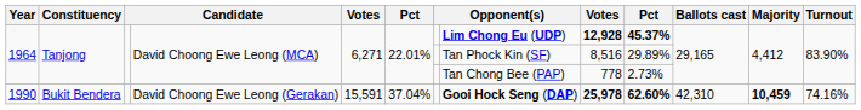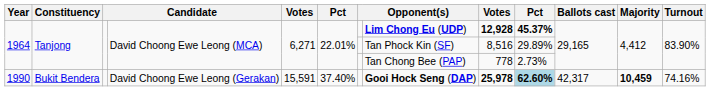 <table class="wikitable" style="margin:0.5em ; font-size:95%">
 <tr>
 <th>Year</th>
 <th>Constituency</th>
 <th colspan=2>Candidate</th>
 <th>Votes</th>
 <th>Pct</th>
 <th colspan=2>Opponent(s)</th>
 <th>Votes</th>
 <th>Pct</th>
 <th>Ballots cast</th>
 <th>Majority</th>
 <th>Turnout</th>
 </tr>
 <tr>
 <td rowspan="3"><a href='#'>1964</a></td>
 <td rowspan="3"><a href='#'>Tanjong</a></td>
 <td rowspan="3" ></td>
 <td rowspan="3">David Choong Ewe Leong (<a href='#'>MCA</a>)</td>
 <td rowspan="3" align=right>6,271</td>
 <td rowspan="3">22.01%</td>
 <td bgcolor=></td>
 <td><strong><a href='#'>Lim Chong Eu</a></strong> (<a href='#'><strong>UDP</strong></a>)</td>
 <td align=right><strong>12,928</strong></td>
 <td><strong>45.37%</strong></td>
 <td rowspan="3">29,165</td>
 <td rowspan="3">4,412</td>
 <td rowspan="3">83.90%</td>
 </tr>
 <tr>
 <td></td>
 <td>Tan Phock Kin (<a href='#'>SF</a>)</td>
 <td align=right>8,516</td>
 <td>29.89%</td>
 </tr>
 <tr>
 <td></td>
 <td>Tan Chong Bee (<a href='#'>PAP</a>)</td>
 <td align=right>778</td>
 <td>2.73%</td>
 </tr>
 <tr>
 <td><a href='#'>1990</a></td>
 <td><a href='#'>Bukit Bendera</a></td>
 <td></td>
 <td>David Choong Ewe Leong (<a href='#'>Gerakan</a>)</td>
 <td align="right">15,591</td>
-<td>37.04%</td>
+<td>37.40%</td>
 <td></td>
 <td><strong>Gooi Hock Seng</strong> (<a href='#'><strong>DAP</strong></a>)</td>
 <td align="right"><strong>25,978</strong></td>
-<td><strong>62.60%</strong></td>
-<td>42,310</td>
+<td style="background: lightblue;"><strong>62.60%</strong></td>
+<td>42,317</td>
 <td><strong>10,459</strong></td>
 <td>74.16%</td>
 </tr>
 </table>
